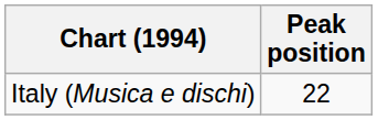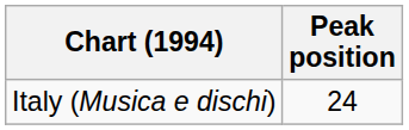 <table class="wikitable">
 <tr>
 <th>Chart (1994)</th>
 <th>Peak<br>position</th>
 </tr>
 <tr>
 <td>Italy (<em>Musica e dischi</em>)</td>
-<td align="center">22</td>
+<td align="center">24</td>
 </tr>
 </table>
